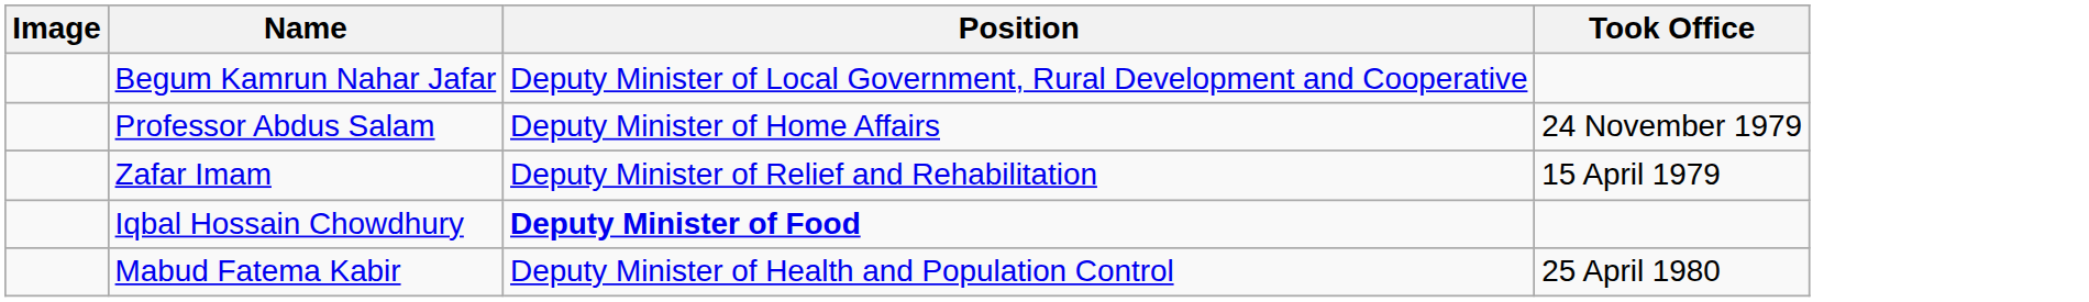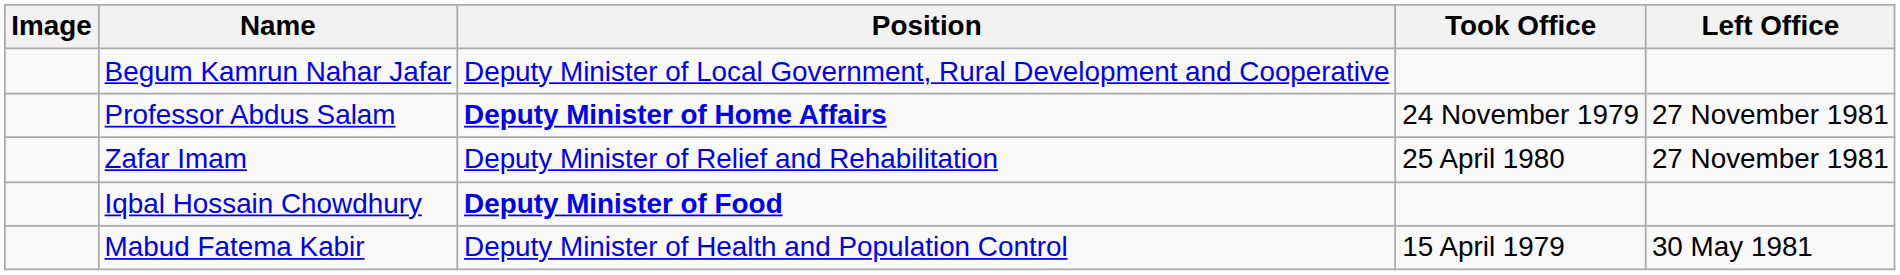 <table class="wikitable">
 <tr>
 <th>Image</th>
 <th>Name</th>
 <th>Position</th>
 <th>Took Office</th>
+<th>Left Office</th>
 </tr>
 <tr>
 <td></td>
 <td><a href='#'>Begum Kamrun Nahar Jafar</a></td>
 <td><a href='#'>Deputy Minister of Local Government, Rural Development and Cooperative</a></td>
 <td></td>
+<td></td>
 </tr>
 <tr>
 <td></td>
 <td><a href='#'>Professor Abdus Salam</a></td>
-<td><a href='#'>Deputy Minister of Home Affairs</a></td>
+<td><strong><a href='#'>Deputy Minister of Home Affairs</a></strong></td>
 <td>24 November 1979</td>
+<td>27 November 1981</td>
 </tr>
 <tr>
 <td></td>
 <td><a href='#'>Zafar Imam</a></td>
 <td><a href='#'>Deputy Minister of Relief and Rehabilitation</a></td>
-<td>15 April 1979</td>
+<td>25 April 1980</td>
+<td>27 November 1981</td>
 </tr>
 <tr>
 <td></td>
 <td><a href='#'>Iqbal Hossain Chowdhury</a></td>
 <td><strong><a href='#'>Deputy Minister of Food</a></strong></td>
 <td></td>
+<td></td>
 </tr>
 <tr>
 <td></td>
 <td><a href='#'>Mabud Fatema Kabir</a></td>
 <td><a href='#'>Deputy Minister of Health and Population Control</a></td>
-<td>25 April 1980</td>
+<td>15 April 1979</td>
+<td>30 May 1981</td>
 </tr>
 </table>
